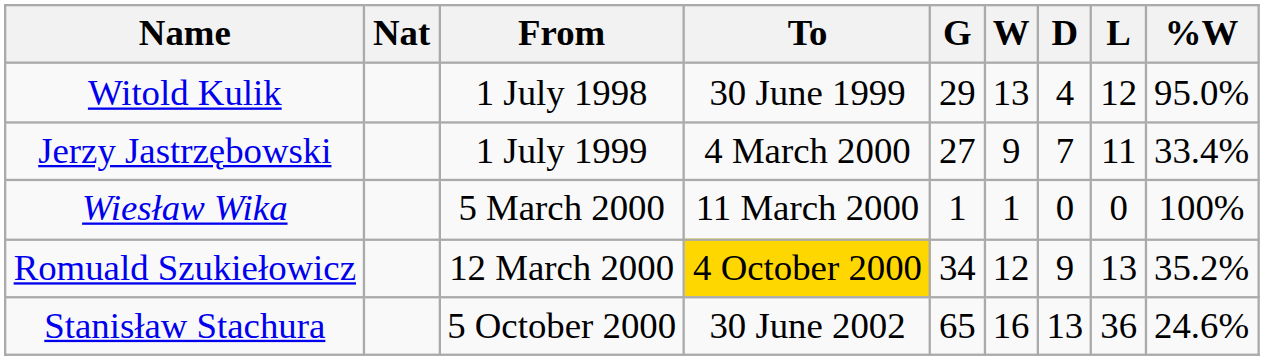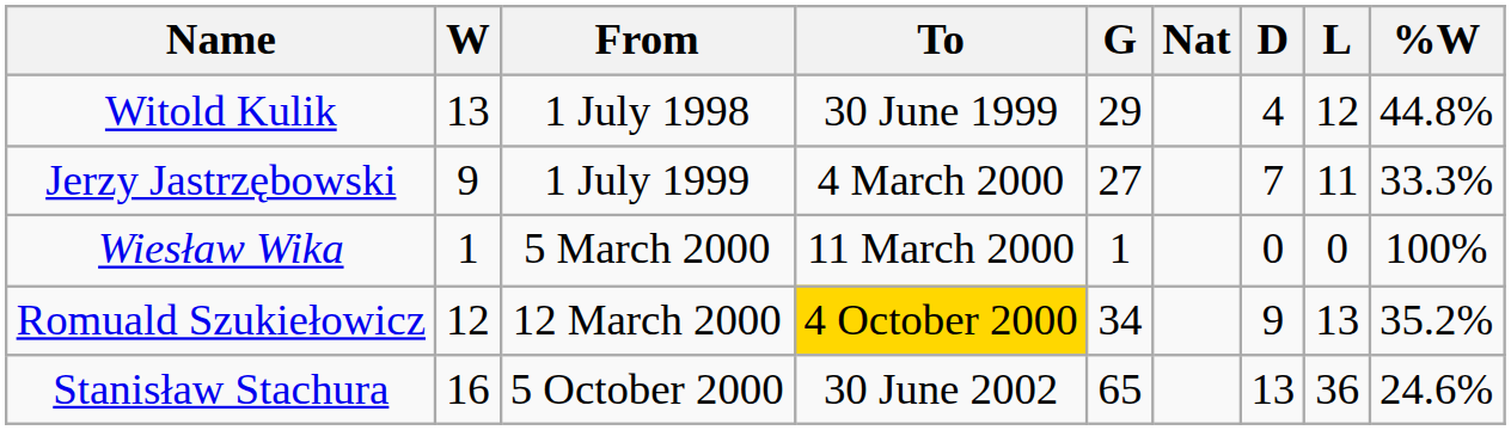 <table class="wikitable" style="text-align: center">
 <tr>
 <th>Name</th>
-<th>Nat</th>
+<th>W</th>
 <th>From</th>
 <th>To</th>
 <th>G</th>
-<th>W</th>
+<th>Nat</th>
 <th>D</th>
 <th>L</th>
 <th>%W</th>
 </tr>
 <tr>
 <td><a href='#'>Witold Kulik</a></td>
-<td></td>
+<td>13</td>
 <td>1 July 1998</td>
 <td>30 June 1999</td>
 <td>29</td>
-<td>13</td>
+<td></td>
 <td>4</td>
 <td>12</td>
-<td>95.0%</td>
+<td>44.8%</td>
 </tr>
 <tr>
 <td><a href='#'>Jerzy Jastrzębowski</a></td>
-<td></td>
+<td>9</td>
 <td>1 July 1999</td>
 <td>4 March 2000</td>
 <td>27</td>
-<td>9</td>
+<td></td>
 <td>7</td>
 <td>11</td>
-<td>33.4%</td>
+<td>33.3%</td>
 </tr>
 <tr>
 <td><em><a href='#'>Wiesław Wika</a></em></td>
-<td></td>
+<td>1</td>
 <td>5 March 2000</td>
 <td>11 March 2000</td>
 <td>1</td>
-<td>1</td>
+<td></td>
 <td>0</td>
 <td>0</td>
 <td>100%</td>
 </tr>
 <tr>
 <td><a href='#'>Romuald Szukiełowicz</a></td>
-<td></td>
+<td>12</td>
 <td>12 March 2000</td>
 <td style="background: gold;">4 October 2000</td>
 <td>34</td>
-<td>12</td>
+<td></td>
 <td>9</td>
 <td>13</td>
 <td>35.2%</td>
 </tr>
 <tr>
 <td><a href='#'>Stanisław Stachura</a></td>
-<td></td>
+<td>16</td>
 <td>5 October 2000</td>
 <td>30 June 2002</td>
 <td>65</td>
-<td>16</td>
+<td></td>
 <td>13</td>
 <td>36</td>
 <td>24.6%</td>
 </tr>
 </table>
